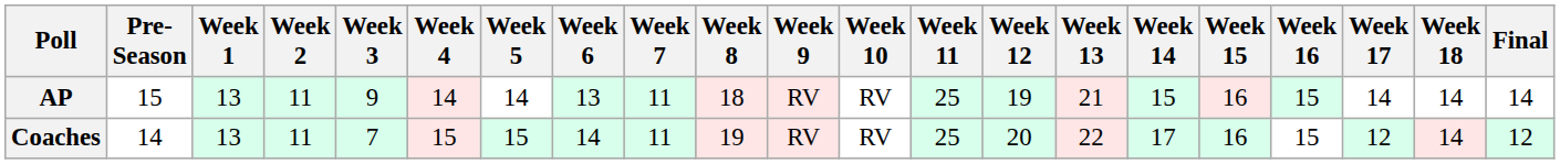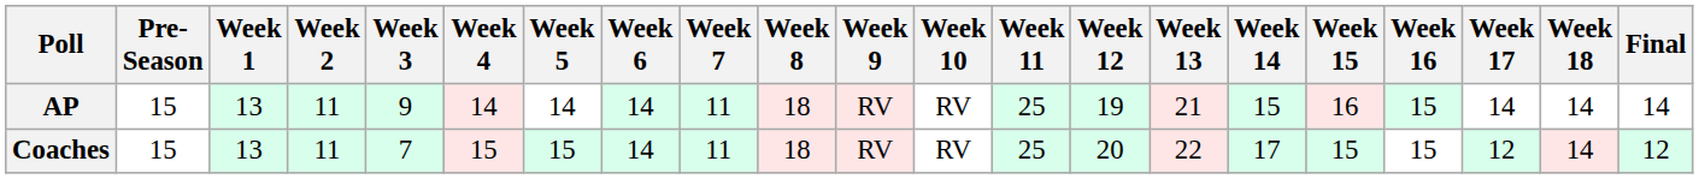 <table class="wikitable" style="white-space:nowrap;font-size:90%">
 <tr>
 <th>Poll</th>
 <th>Pre-<br>Season</th>
 <th>Week<br>1</th>
 <th>Week<br>2</th>
 <th>Week<br>3</th>
 <th>Week<br>4</th>
 <th>Week<br>5</th>
 <th>Week<br>6</th>
 <th>Week<br>7</th>
 <th>Week<br>8</th>
 <th>Week<br>9</th>
 <th>Week<br>10</th>
 <th>Week<br>11</th>
 <th>Week<br>12</th>
 <th>Week<br>13</th>
 <th>Week<br>14</th>
 <th>Week<br>15</th>
 <th>Week<br>16</th>
 <th>Week<br>17</th>
 <th>Week<br>18</th>
 <th>Final</th>
 </tr>
 <tr style="text-align:center;">
 <th>AP</th>
 <td style="background:#FFF;">15</td>
 <td style="background:#D8FFEB;">13</td>
 <td style="background:#D8FFEB;">11</td>
 <td style="background:#D8FFEB;">9</td>
 <td style="background:#FFE6E6;">14</td>
 <td style="background:#FFF;">14</td>
-<td style="background:#D8FFEB;">13</td>
+<td style="background:#D8FFEB;">14</td>
 <td style="background:#D8FFEB;">11</td>
 <td style="background:#FFE6E6;">18</td>
 <td style="background:#FFE6E6;">RV</td>
 <td style="background:#FFF;">RV</td>
 <td style="background:#D8FFEB;">25</td>
 <td style="background:#D8FFEB;">19</td>
 <td style="background:#FFE6E6;">21</td>
 <td style="background:#D8FFEB;">15</td>
 <td style="background:#FFE6E6;">16</td>
 <td style="background:#D8FFEB;">15</td>
 <td style="background:#FFF;">14</td>
 <td style="background:#FFF;">14</td>
 <td style="background:#FFF;">14</td>
 </tr>
 <tr style="text-align:center;">
 <th>Coaches</th>
-<td style="background:#FFF;">14</td>
+<td style="background:#FFF;">15</td>
 <td style="background:#D8FFEB;">13</td>
 <td style="background:#D8FFEB;">11</td>
 <td style="background:#D8FFEB;">7</td>
 <td style="background:#FFE6E6;">15</td>
 <td style="background:#D8FFEB;">15</td>
 <td style="background:#D8FFEB;">14</td>
 <td style="background:#D8FFEB;">11</td>
-<td style="background:#FFE6E6;">19</td>
+<td style="background:#FFE6E6;">18</td>
 <td style="background:#FFE6E6;">RV</td>
 <td style="background:#FFF;">RV</td>
 <td style="background:#D8FFEB;">25</td>
 <td style="background:#D8FFEB;">20</td>
 <td style="background:#FFE6E6;">22</td>
 <td style="background:#D8FFEB;">17</td>
-<td style="background:#D8FFEB;">16</td>
+<td style="background:#D8FFEB;">15</td>
 <td style="background:#FFF;">15</td>
 <td style="background:#D8FFEB;">12</td>
 <td style="background:#FFE6E6;">14</td>
 <td style="background:#D8FFEB;">12</td>
 </tr>
 </table>
